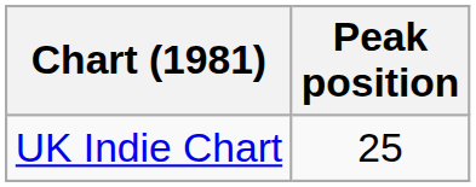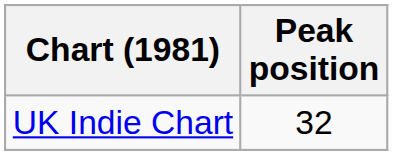 <table class="wikitable sortable">
 <tr>
 <th>Chart (1981)</th>
 <th>Peak<br>position</th>
 </tr>
 <tr>
 <td><a href='#'>UK Indie Chart</a></td>
-<td style="text-align:center;">25</td>
+<td style="text-align:center;">32</td>
 </tr>
 </table>
